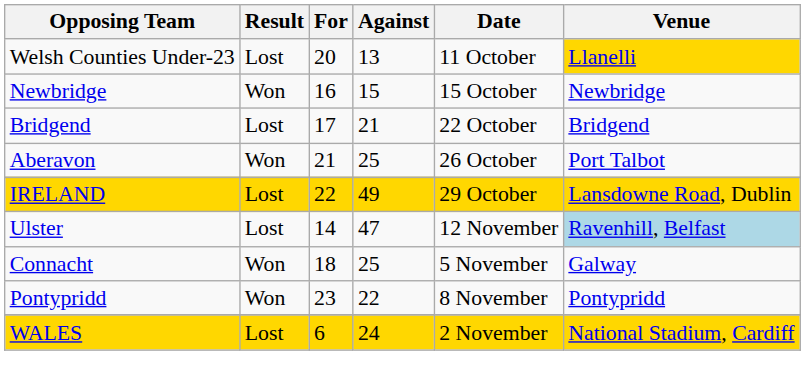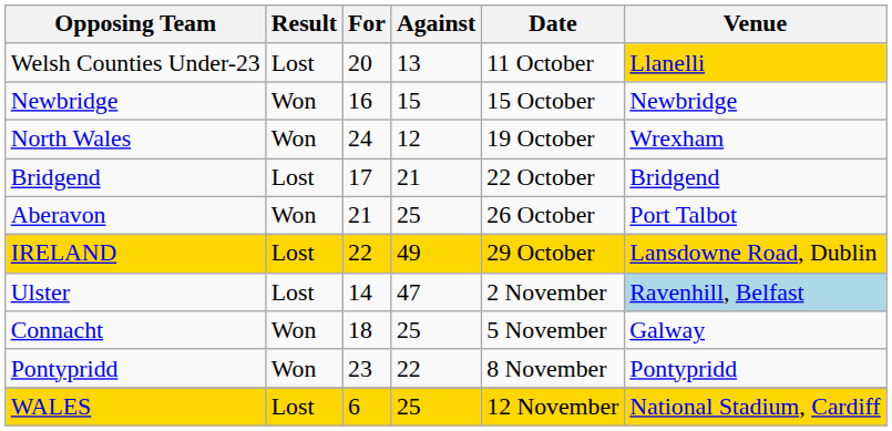 <table class="wikitable">
 <tr>
 <th>Opposing Team</th>
 <th>Result</th>
 <th>For</th>
 <th>Against</th>
 <th>Date</th>
 <th>Venue</th>
 </tr>
 <tr>
 <td>Welsh Counties Under-23</td>
 <td>Lost</td>
 <td>20</td>
 <td>13</td>
 <td>11 October</td>
 <td style="background: gold;"><a href='#'>Llanelli</a></td>
 </tr>
 <tr>
 <td><a href='#'>Newbridge</a></td>
 <td>Won</td>
 <td>16</td>
 <td>15</td>
 <td>15 October</td>
 <td><a href='#'>Newbridge</a></td>
+</tr>
+<tr>
+<td><a href='#'>North Wales</a></td>
+<td>Won</td>
+<td>24</td>
+<td>12</td>
+<td>19 October</td>
+<td><a href='#'>Wrexham</a></td>
 </tr>
 <tr>
 <td><a href='#'>Bridgend</a></td>
 <td>Lost</td>
 <td>17</td>
 <td>21</td>
 <td>22 October</td>
 <td><a href='#'>Bridgend</a></td>
 </tr>
 <tr>
 <td><a href='#'>Aberavon</a></td>
 <td>Won</td>
 <td>21</td>
 <td>25</td>
 <td>26 October</td>
 <td><a href='#'>Port Talbot</a></td>
 </tr>
 <tr>
 </tr>
 <tr style="background:gold">
 <td><a href='#'>IRELAND</a></td>
 <td>Lost</td>
 <td>22</td>
 <td>49</td>
 <td>29 October</td>
 <td><a href='#'>Lansdowne Road</a>, Dublin</td>
 </tr>
 <tr>
 <td><a href='#'>Ulster</a></td>
 <td>Lost</td>
 <td>14</td>
 <td>47</td>
-<td>12 November</td>
+<td>2 November</td>
 <td style="background: lightblue;"><a href='#'>Ravenhill</a>, <a href='#'>Belfast</a></td>
 </tr>
 <tr>
 <td><a href='#'>Connacht</a></td>
 <td>Won</td>
 <td>18</td>
 <td>25</td>
 <td>5 November</td>
 <td><a href='#'>Galway</a></td>
 </tr>
 <tr>
 <td><a href='#'>Pontypridd</a></td>
 <td>Won</td>
 <td>23</td>
 <td>22</td>
 <td>8 November</td>
 <td><a href='#'>Pontypridd</a></td>
 </tr>
 <tr>
 </tr>
 <tr style="background:gold">
 <td><a href='#'>WALES</a></td>
 <td>Lost</td>
 <td>6</td>
-<td>24</td>
-<td>2 November</td>
+<td>25</td>
+<td>12 November</td>
 <td><a href='#'>National Stadium</a>, <a href='#'>Cardiff</a></td>
 </tr>
 </table>
